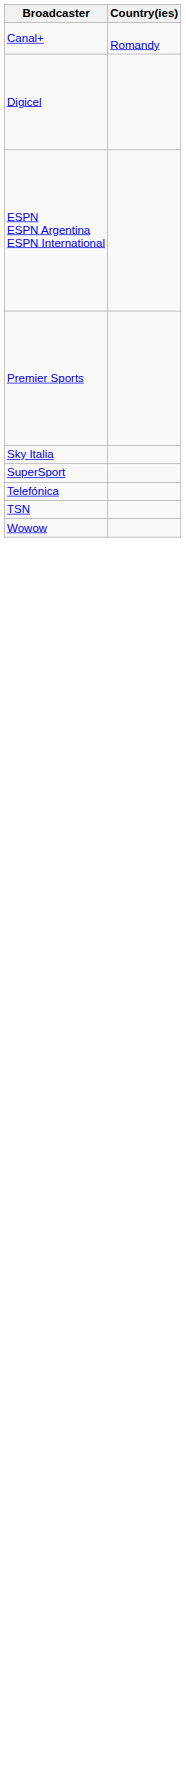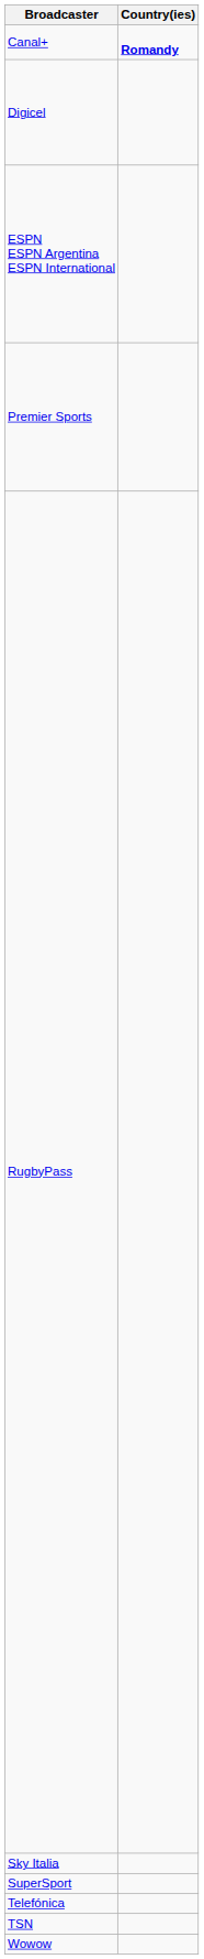 <table class="wikitable">
 <tr>
 <th>Broadcaster</th>
 <th>Country(ies)</th>
 </tr>
 <tr>
 <td><a href='#'>Canal+</a></td>
-<td><br> <a href='#'>Romandy</a></td>
+<td><strong><br> <a href='#'>Romandy</a></strong></td>
 </tr>
 <tr>
 <td><a href='#'>Digicel</a></td>
 <td><br><br><br><br><br><br><br></td>
 </tr>
 <tr>
 <td><a href='#'>ESPN</a><br><a href='#'>ESPN Argentina</a><br><a href='#'>ESPN International</a></td>
 <td><br><br><br><br><br><br><br><br><br><br><br><br></td>
 </tr>
 <tr>
 <td><a href='#'>Premier Sports</a></td>
 <td><br><br><br><br><br><br><br><br><br><br></td>
+</tr>
+<tr>
+<td><a href='#'>RugbyPass</a></td>
+<td><br><br><br><br><br><br><br><br><br><br><br><br><br><br><br><br><br><br><br><br><br><br><br><br><br><br><br><br><br><br><br><br><br><br><br><br><br><br><br><br><br><br><br><br><br><br><br><br><br><br><br><br><br><br><br><br><br><br><br><br><br><br><br><br><br><br><br><br><br><br><br><br><br><br><br><br><br><br><br><br><br><br><br><br><br><br><br><br><br><br><br><br><br><br><br></td>
 </tr>
 <tr>
 <td><a href='#'>Sky Italia</a></td>
 <td></td>
 </tr>
 <tr>
 <td><a href='#'>SuperSport</a></td>
 <td></td>
 </tr>
 <tr>
 <td><a href='#'>Telefónica</a></td>
 <td></td>
 </tr>
 <tr>
 <td><a href='#'>TSN</a></td>
 <td></td>
 </tr>
 <tr>
 <td><a href='#'>Wowow</a></td>
 <td></td>
 </tr>
 </table>
